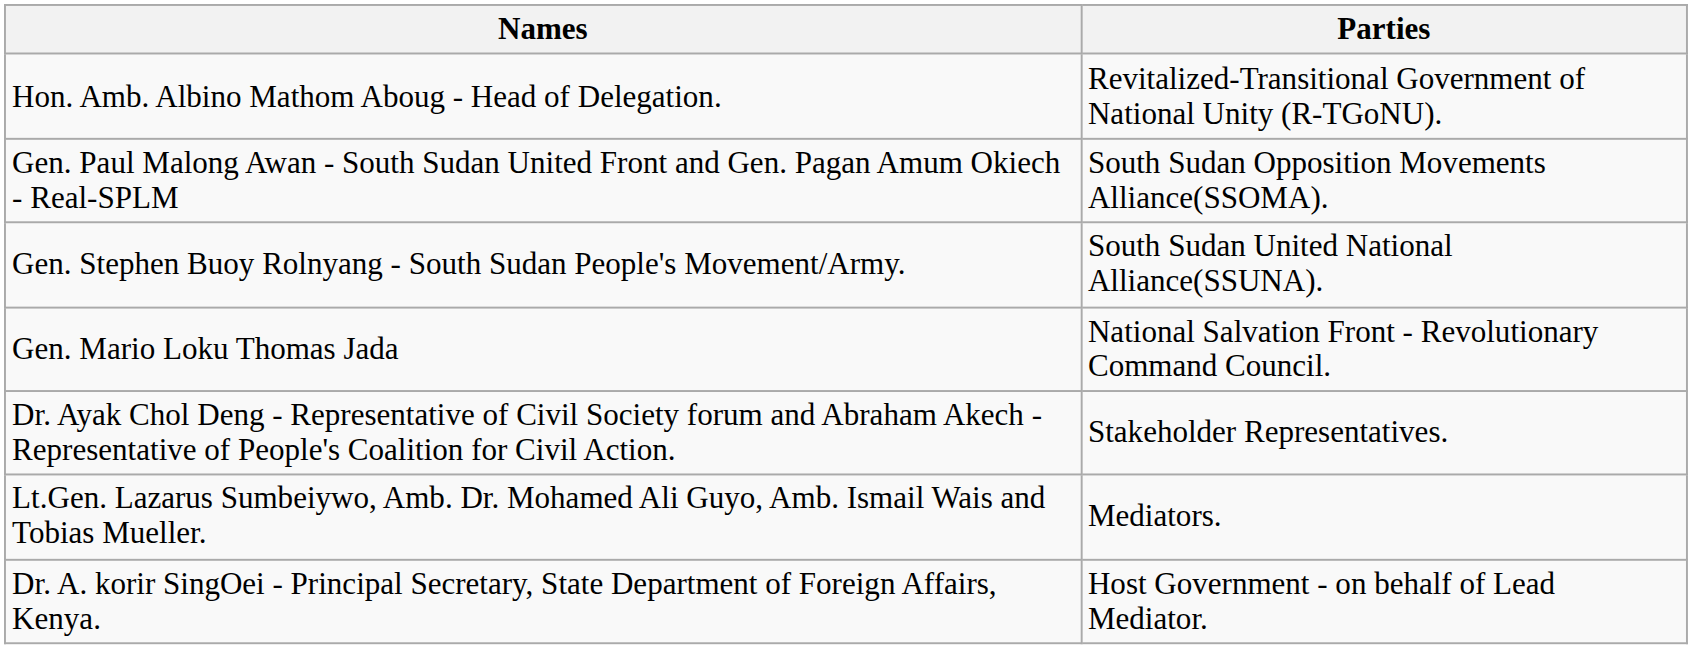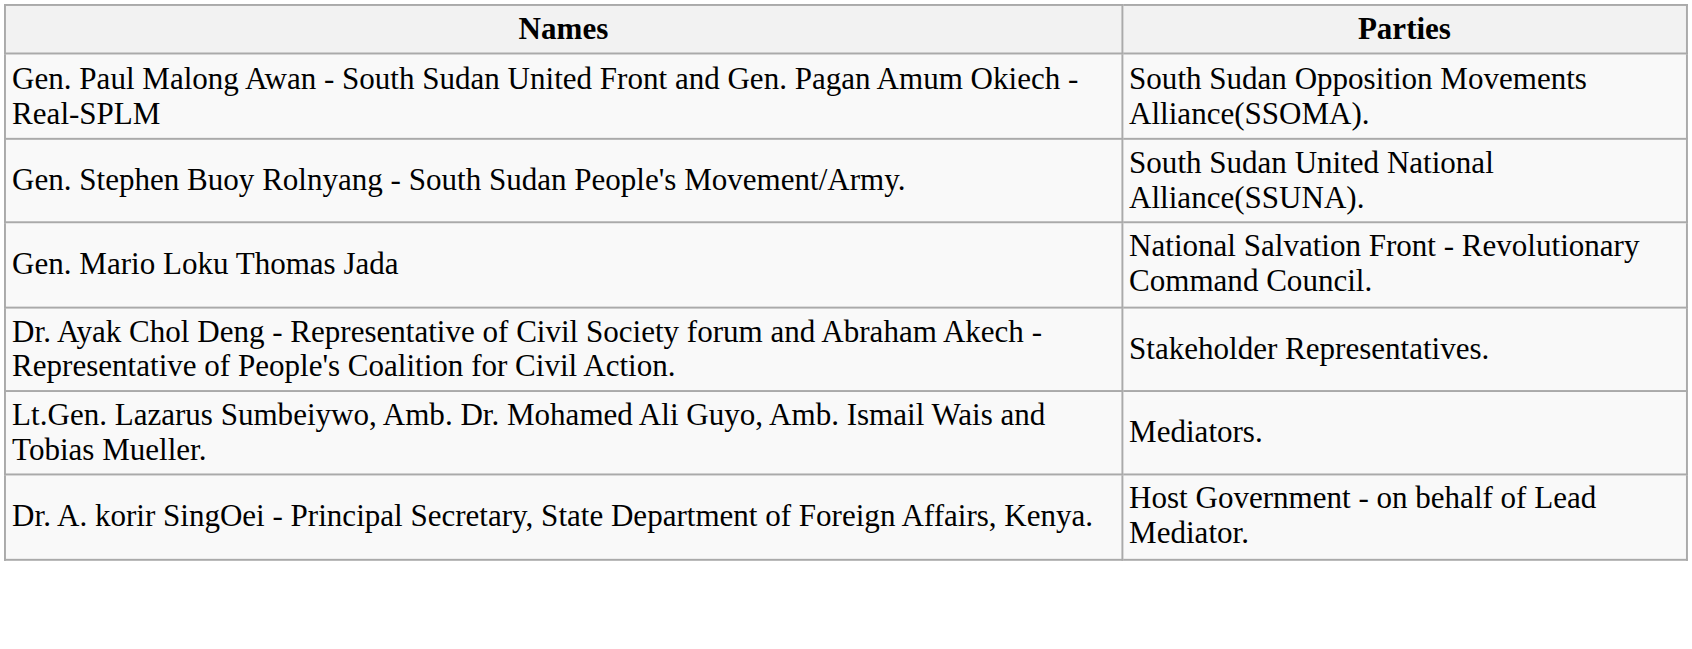 <table class="wikitable">
 <tr>
 <th>Names</th>
 <th>Parties</th>
-</tr>
-<tr>
-<td>Hon. Amb. Albino Mathom Aboug - Head of Delegation.</td>
-<td>Revitalized-Transitional Government of National Unity (R-TGoNU).</td>
 </tr>
 <tr>
 <td>Gen. Paul Malong Awan - South Sudan United Front and Gen. Pagan Amum Okiech - Real-SPLM</td>
 <td>South Sudan Opposition Movements Alliance(SSOMA).</td>
 </tr>
 <tr>
 <td>Gen. Stephen Buoy Rolnyang - South Sudan People's Movement/Army.</td>
 <td>South Sudan United National Alliance(SSUNA).</td>
 </tr>
 <tr>
 <td>Gen. Mario Loku Thomas Jada</td>
 <td>National Salvation Front - Revolutionary Command Council.</td>
 </tr>
 <tr>
 <td>Dr. Ayak Chol Deng - Representative of Civil Society forum and Abraham Akech - Representative of People's Coalition for Civil Action.</td>
 <td>Stakeholder Representatives.</td>
 </tr>
 <tr>
 <td>Lt.Gen. Lazarus Sumbeiywo, Amb. Dr. Mohamed Ali Guyo, Amb. Ismail Wais and Tobias Mueller.</td>
 <td>Mediators.</td>
 </tr>
 <tr>
 <td>Dr. A. korir SingOei - Principal Secretary, State Department of Foreign Affairs, Kenya.</td>
 <td>Host Government - on behalf of Lead Mediator.</td>
 </tr>
 </table>
